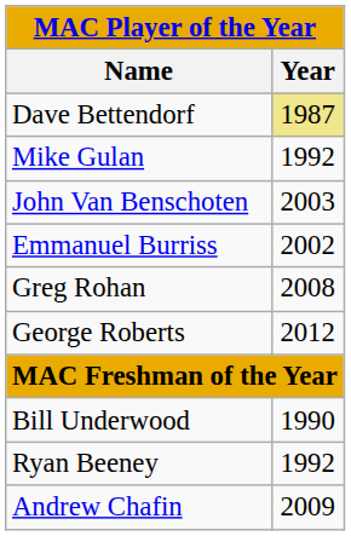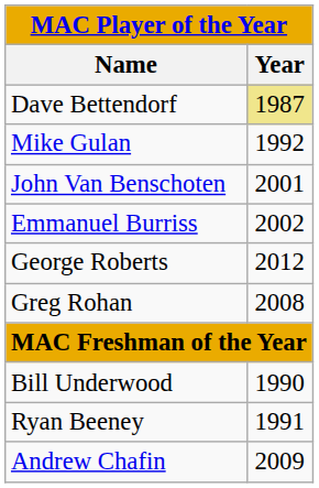 <table class="wikitable">
 <tr>
 <th colspan=2 style="background:#eaab00;"><a href='#'>MAC Player of the Year</a></th>
 </tr>
 <tr>
 <th>Name</th>
 <th>Year</th>
 </tr>
 <tr>
 <td>Dave Bettendorf</td>
 <td align=center style="background: khaki;">1987</td>
 </tr>
 <tr>
 <td><a href='#'>Mike Gulan</a></td>
 <td align=center>1992</td>
 </tr>
 <tr>
 <td><a href='#'>John Van Benschoten</a></td>
-<td align=center>2003</td>
+<td align=center>2001</td>
 </tr>
 <tr>
 <td><a href='#'>Emmanuel Burriss</a></td>
 <td align=center>2002</td>
 </tr>
 <tr>
+<td>George Roberts</td>
+<td align=center>2012</td>
+</tr>
+<tr>
 <td>Greg Rohan</td>
 <td align=center>2008</td>
-</tr>
-<tr>
-<td>George Roberts</td>
-<td align=center>2012</td>
 </tr>
 <tr>
 <th colspan=2 style="background:#eaab00;">MAC Freshman of the Year</th>
 </tr>
 <tr>
 <td>Bill Underwood</td>
 <td align=center>1990</td>
 </tr>
 <tr>
 <td>Ryan Beeney</td>
-<td align=center>1992</td>
+<td align=center>1991</td>
 </tr>
 <tr>
 <td><a href='#'>Andrew Chafin</a></td>
 <td align=center>2009</td>
 </tr>
 </table>
